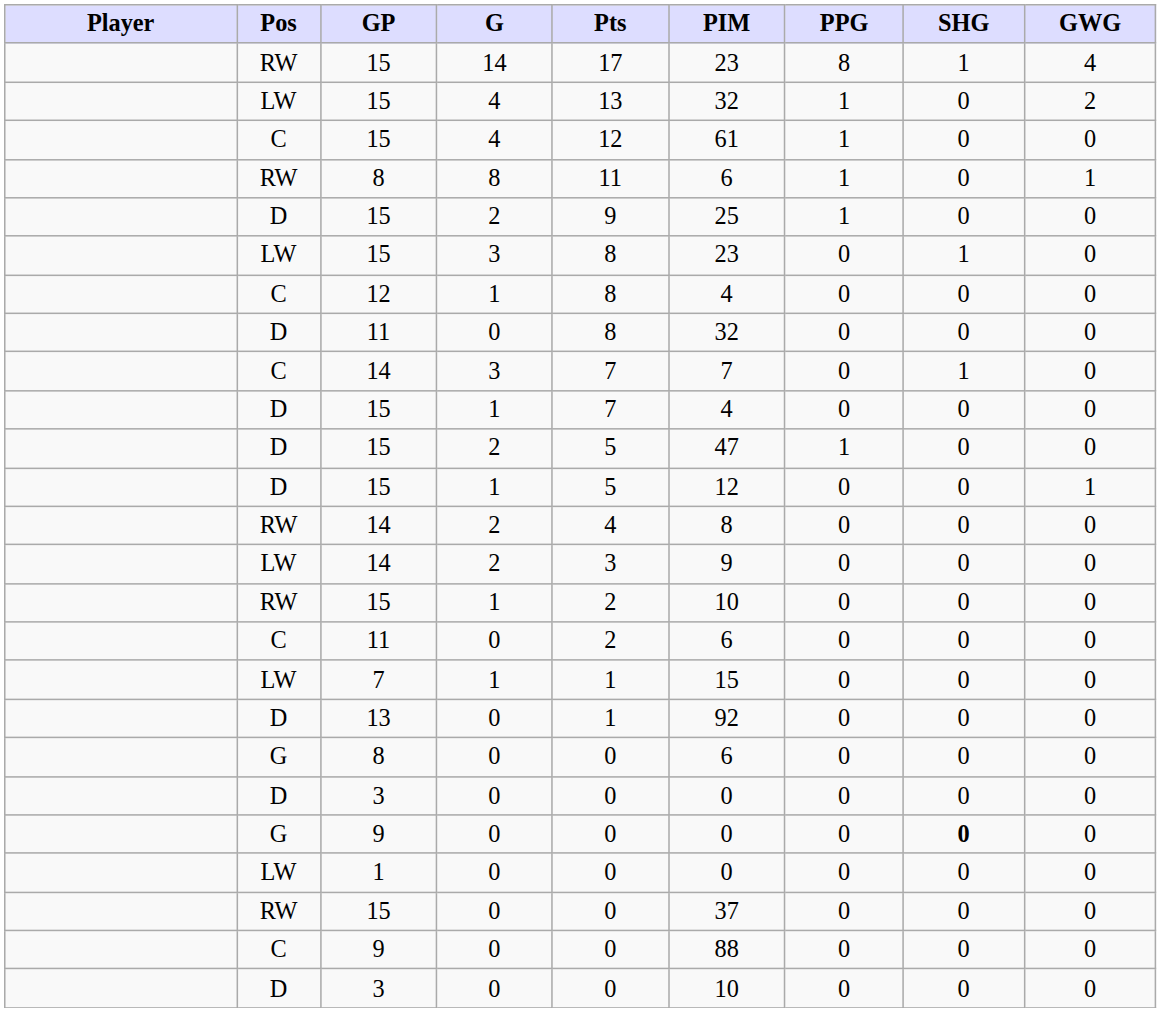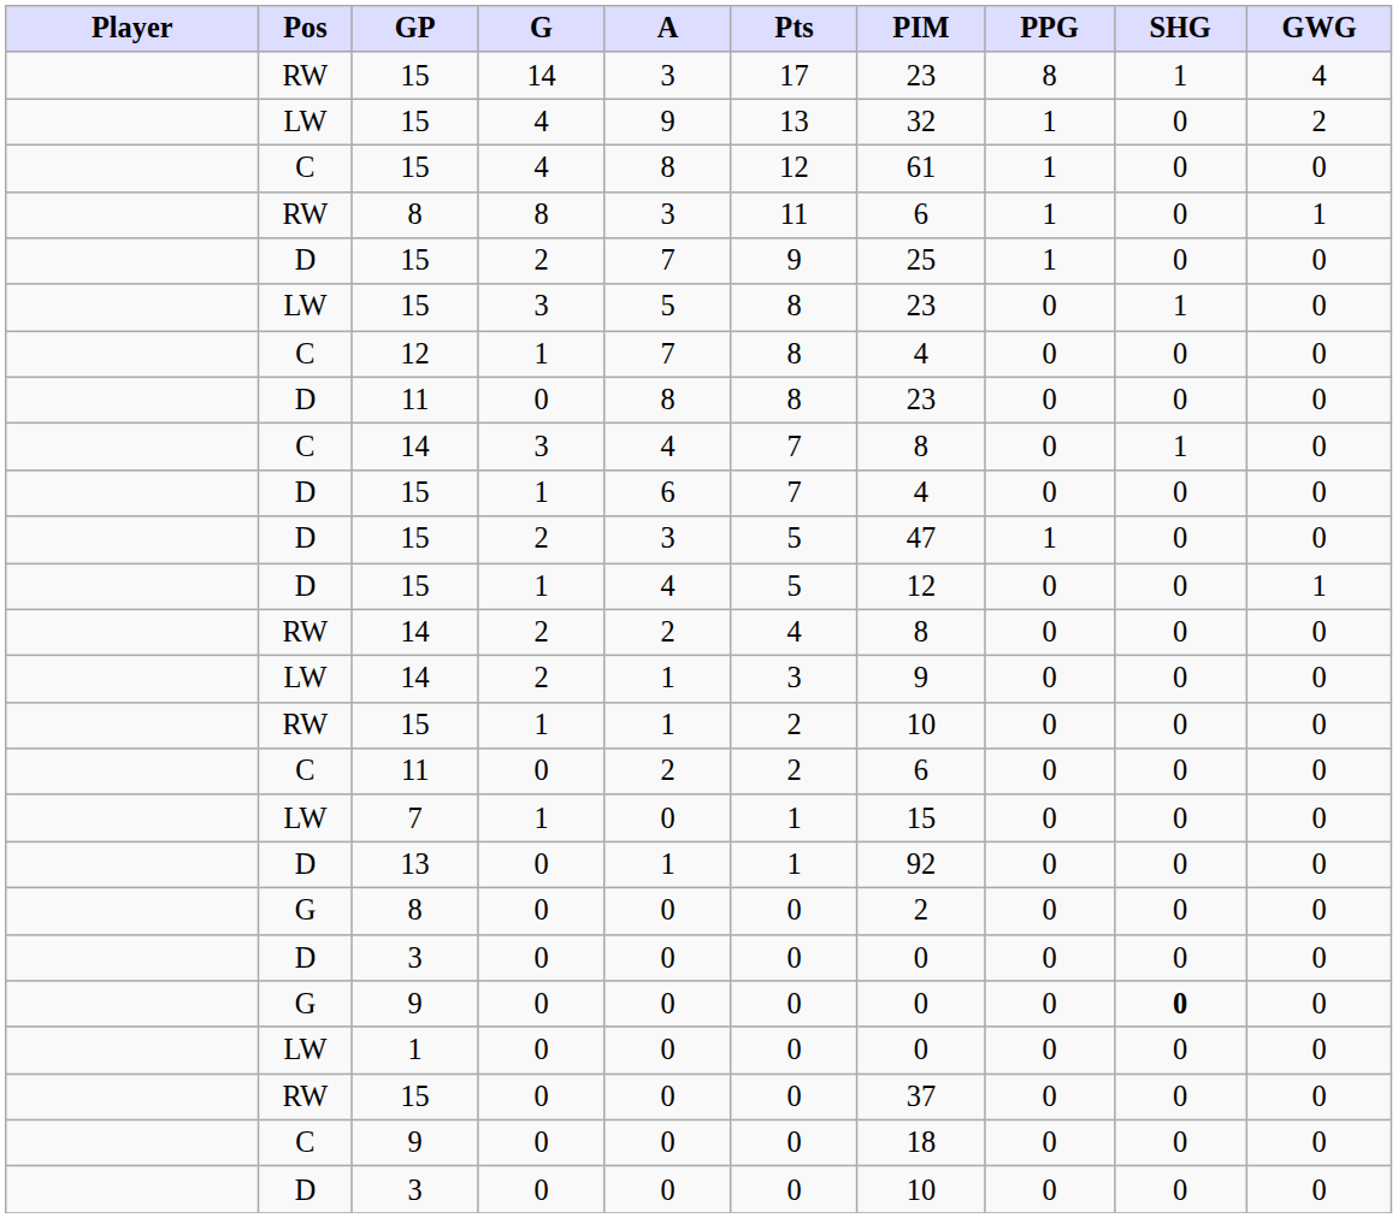 <table style="width:60%;" class="wikitable sortable">
 <tr style="text-align:center;">
 <th style="background:#ddf; width:10%;">Player</th>
 <th style="background:#ddf; width:3%;" title="Position">Pos</th>
 <th style="background:#ddf; width:5%;" title="Games played">GP</th>
 <th style="background:#ddf; width:5%;" title="Goals">G</th>
+<th style="background:#ddf; width:5%;" title="Assists">A</th>
 <th style="background:#ddf; width:5%;" title="Points">Pts</th>
 <th style="background:#ddf; width:5%;" title="Penalties in Minutes">PIM</th>
 <th style="background:#ddf; width:5%;" title="Power Play Goals">PPG</th>
 <th style="background:#ddf; width:5%;" title="Short-handed Goals">SHG</th>
 <th style="background:#ddf; width:5%;" title="Game-winning Goals">GWG</th>
 </tr>
 <tr style="text-align:center;">
 <td style="text-align:right;"></td>
 <td>RW</td>
 <td>15</td>
 <td>14</td>
+<td>3</td>
 <td>17</td>
 <td>23</td>
 <td>8</td>
 <td>1</td>
 <td>4</td>
 </tr>
 <tr style="text-align:center;">
 <td style="text-align:right;"></td>
 <td>LW</td>
 <td>15</td>
 <td>4</td>
+<td>9</td>
 <td>13</td>
 <td>32</td>
 <td>1</td>
 <td>0</td>
 <td>2</td>
 </tr>
 <tr style="text-align:center;">
 <td style="text-align:right;"></td>
 <td>C</td>
 <td>15</td>
 <td>4</td>
+<td>8</td>
 <td>12</td>
 <td>61</td>
 <td>1</td>
 <td>0</td>
 <td>0</td>
 </tr>
 <tr style="text-align:center;">
 <td style="text-align:right;"></td>
 <td>RW</td>
 <td>8</td>
 <td>8</td>
+<td>3</td>
 <td>11</td>
 <td>6</td>
 <td>1</td>
 <td>0</td>
 <td>1</td>
 </tr>
 <tr style="text-align:center;">
 <td style="text-align:right;"></td>
 <td>D</td>
 <td>15</td>
 <td>2</td>
+<td>7</td>
 <td>9</td>
 <td>25</td>
 <td>1</td>
 <td>0</td>
 <td>0</td>
 </tr>
 <tr style="text-align:center;">
 <td style="text-align:right;"></td>
 <td>LW</td>
 <td>15</td>
 <td>3</td>
+<td>5</td>
 <td>8</td>
 <td>23</td>
 <td>0</td>
 <td>1</td>
 <td>0</td>
 </tr>
 <tr style="text-align:center;">
 <td style="text-align:right;"></td>
 <td>C</td>
 <td>12</td>
 <td>1</td>
+<td>7</td>
 <td>8</td>
 <td>4</td>
 <td>0</td>
 <td>0</td>
 <td>0</td>
 </tr>
 <tr style="text-align:center;">
 <td style="text-align:right;"></td>
 <td>D</td>
 <td>11</td>
 <td>0</td>
 <td>8</td>
-<td>32</td>
+<td>8</td>
+<td>23</td>
 <td>0</td>
 <td>0</td>
 <td>0</td>
 </tr>
 <tr style="text-align:center;">
 <td style="text-align:right;"></td>
 <td>C</td>
 <td>14</td>
 <td>3</td>
+<td>4</td>
 <td>7</td>
-<td>7</td>
+<td>8</td>
 <td>0</td>
 <td>1</td>
 <td>0</td>
 </tr>
 <tr style="text-align:center;">
 <td style="text-align:right;"></td>
 <td>D</td>
 <td>15</td>
 <td>1</td>
+<td>6</td>
 <td>7</td>
 <td>4</td>
 <td>0</td>
 <td>0</td>
 <td>0</td>
 </tr>
 <tr style="text-align:center;">
 <td style="text-align:right;"></td>
 <td>D</td>
 <td>15</td>
 <td>2</td>
+<td>3</td>
 <td>5</td>
 <td>47</td>
 <td>1</td>
 <td>0</td>
 <td>0</td>
 </tr>
 <tr style="text-align:center;">
 <td style="text-align:right;"></td>
 <td>D</td>
 <td>15</td>
 <td>1</td>
+<td>4</td>
 <td>5</td>
 <td>12</td>
 <td>0</td>
 <td>0</td>
 <td>1</td>
 </tr>
 <tr style="text-align:center;">
 <td style="text-align:right;"></td>
 <td>RW</td>
 <td>14</td>
+<td>2</td>
 <td>2</td>
 <td>4</td>
 <td>8</td>
 <td>0</td>
 <td>0</td>
 <td>0</td>
 </tr>
 <tr style="text-align:center;">
 <td style="text-align:right;"></td>
 <td>LW</td>
 <td>14</td>
 <td>2</td>
+<td>1</td>
 <td>3</td>
 <td>9</td>
 <td>0</td>
 <td>0</td>
 <td>0</td>
 </tr>
 <tr style="text-align:center;">
 <td style="text-align:right;"></td>
 <td>RW</td>
 <td>15</td>
+<td>1</td>
 <td>1</td>
 <td>2</td>
 <td>10</td>
 <td>0</td>
 <td>0</td>
 <td>0</td>
 </tr>
 <tr style="text-align:center;">
 <td style="text-align:right;"></td>
 <td>C</td>
 <td>11</td>
 <td>0</td>
 <td>2</td>
+<td>2</td>
 <td>6</td>
 <td>0</td>
 <td>0</td>
 <td>0</td>
 </tr>
 <tr style="text-align:center;">
 <td style="text-align:right;"></td>
 <td>LW</td>
 <td>7</td>
 <td>1</td>
+<td>0</td>
 <td>1</td>
 <td>15</td>
 <td>0</td>
 <td>0</td>
 <td>0</td>
 </tr>
 <tr style="text-align:center;">
 <td style="text-align:right;"></td>
 <td>D</td>
 <td>13</td>
 <td>0</td>
 <td>1</td>
+<td>1</td>
 <td>92</td>
 <td>0</td>
 <td>0</td>
 <td>0</td>
 </tr>
 <tr style="text-align:center;">
 <td style="text-align:right;"></td>
 <td>G</td>
 <td>8</td>
 <td>0</td>
 <td>0</td>
-<td>6</td>
+<td>0</td>
+<td>2</td>
 <td>0</td>
 <td>0</td>
 <td>0</td>
 </tr>
 <tr style="text-align:center;">
 <td style="text-align:right;"></td>
 <td>D</td>
 <td>3</td>
 <td>0</td>
 <td>0</td>
 <td>0</td>
 <td>0</td>
 <td>0</td>
 <td>0</td>
+<td>0</td>
 </tr>
 <tr style="text-align:center;">
 <td style="text-align:right;"></td>
 <td>G</td>
 <td>9</td>
+<td>0</td>
 <td>0</td>
 <td>0</td>
 <td>0</td>
 <td>0</td>
 <td><strong>0</strong></td>
 <td>0</td>
 </tr>
 <tr style="text-align:center;">
 <td style="text-align:right;"></td>
 <td>LW</td>
 <td>1</td>
 <td>0</td>
 <td>0</td>
 <td>0</td>
 <td>0</td>
 <td>0</td>
 <td>0</td>
+<td>0</td>
 </tr>
 <tr style="text-align:center;">
 <td style="text-align:right;"></td>
 <td>RW</td>
 <td>15</td>
+<td>0</td>
 <td>0</td>
 <td>0</td>
 <td>37</td>
 <td>0</td>
 <td>0</td>
 <td>0</td>
 </tr>
 <tr style="text-align:center;">
 <td style="text-align:right;"></td>
 <td>C</td>
 <td>9</td>
 <td>0</td>
 <td>0</td>
-<td>88</td>
+<td>0</td>
+<td>18</td>
 <td>0</td>
 <td>0</td>
 <td>0</td>
 </tr>
 <tr style="text-align:center;">
 <td style="text-align:right;"></td>
 <td>D</td>
 <td>3</td>
 <td>0</td>
 <td>0</td>
+<td>0</td>
 <td>10</td>
 <td>0</td>
 <td>0</td>
 <td>0</td>
 </tr>
 </table>
